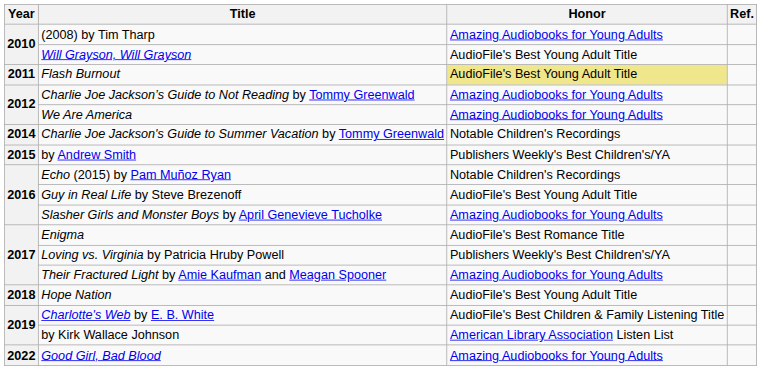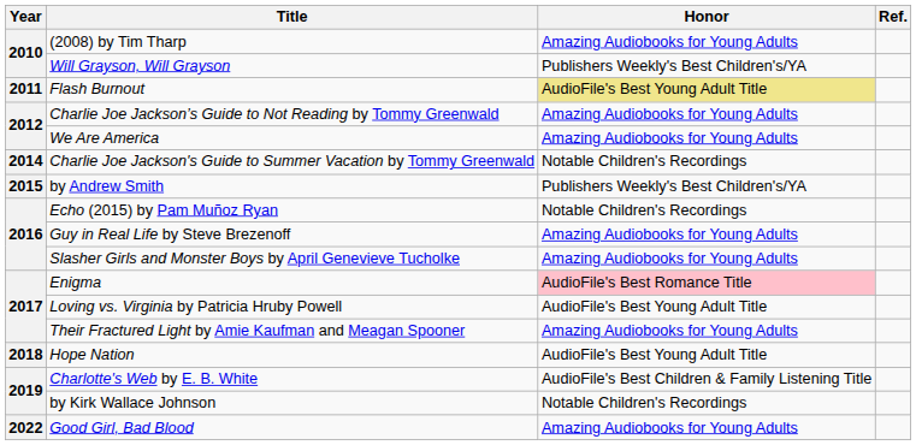 <table class="wikitable sortable mw-collapsible">
 <tr>
 <th>Year</th>
 <th>Title</th>
 <th>Honor</th>
 <th>Ref.</th>
 </tr>
 <tr>
 <th rowspan="2">2010</th>
 <td><em></em> (2008) by Tim Tharp</td>
 <td><a href='#'>Amazing Audiobooks for Young Adults</a></td>
 <td></td>
 </tr>
 <tr>
 <td><em><a href='#'>Will Grayson, Will Grayson</a></em></td>
-<td>AudioFile's Best Young Adult Title</td>
+<td>Publishers Weekly's Best Children's/YA</td>
 <td></td>
 </tr>
 <tr>
 <th>2011</th>
 <td><em>Flash Burnout</em></td>
 <td style="background: khaki;">AudioFile's Best Young Adult Title</td>
 <td></td>
 </tr>
 <tr>
 <th rowspan="2">2012</th>
 <td><em>Charlie Joe Jackson’s Guide to Not Reading</em> by <a href='#'>Tommy Greenwald</a></td>
 <td><a href='#'>Amazing Audiobooks for Young Adults</a></td>
 <td></td>
 </tr>
 <tr>
 <td><em>We Are America</em></td>
 <td><a href='#'>Amazing Audiobooks for Young Adults</a></td>
 <td></td>
 </tr>
 <tr>
 <th>2014</th>
 <td><em>Charlie Joe Jackson's Guide to Summer Vacation</em> by <a href='#'>Tommy Greenwald</a></td>
 <td>Notable Children's Recordings</td>
 <td></td>
 </tr>
 <tr>
 <th>2015</th>
 <td><em></em> by <a href='#'>Andrew Smith</a></td>
 <td>Publishers Weekly's Best Children's/YA</td>
 <td></td>
 </tr>
 <tr>
 <th rowspan="3">2016</th>
 <td><em>Echo</em> (2015) by <a href='#'>Pam Muñoz Ryan</a></td>
 <td>Notable Children's Recordings</td>
 <td></td>
 </tr>
 <tr>
 <td><em>Guy in Real Life</em> by Steve Brezenoff</td>
-<td>AudioFile's Best Young Adult Title</td>
+<td><a href='#'>Amazing Audiobooks for Young Adults</a></td>
 <td></td>
 </tr>
 <tr>
 <td><em>Slasher Girls and Monster Boys</em> by <a href='#'>April Genevieve Tucholke</a></td>
 <td><a href='#'>Amazing Audiobooks for Young Adults</a></td>
 <td></td>
 </tr>
 <tr>
 <th rowspan="3">2017</th>
 <td><em>Enigma</em></td>
-<td>AudioFile's Best Romance Title</td>
+<td style="background: pink;">AudioFile's Best Romance Title</td>
 <td></td>
 </tr>
 <tr>
 <td><em>Loving vs. Virginia</em> by Patricia Hruby Powell</td>
-<td>Publishers Weekly's Best Children's/YA</td>
+<td>AudioFile's Best Young Adult Title</td>
 <td></td>
 </tr>
 <tr>
 <td><em>Their Fractured Light</em> by <a href='#'>Amie Kaufman</a> and <a href='#'>Meagan Spooner</a></td>
 <td><a href='#'>Amazing Audiobooks for Young Adults</a></td>
 <td></td>
 </tr>
 <tr>
 <th>2018</th>
 <td><em>Hope Nation</em></td>
 <td>AudioFile's Best Young Adult Title</td>
 <td></td>
 </tr>
 <tr>
 <th rowspan="2">2019</th>
 <td><em><a href='#'>Charlotte's Web</a></em> by <a href='#'>E. B. White</a></td>
 <td>AudioFile's Best Children & Family Listening Title</td>
 <td></td>
 </tr>
 <tr>
 <td><em></em> by Kirk Wallace Johnson</td>
-<td><a href='#'>American Library Association</a> Listen List</td>
+<td>Notable Children's Recordings</td>
 <td></td>
 </tr>
 <tr>
 <th>2022</th>
 <td><em><a href='#'>Good Girl, Bad Blood</a></em></td>
 <td><a href='#'>Amazing Audiobooks for Young Adults</a></td>
 <td></td>
 </tr>
 </table>
